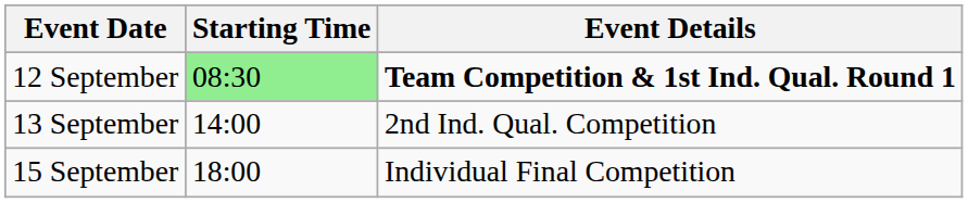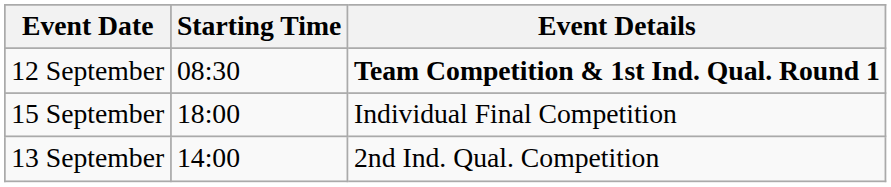 <table class="wikitable">
 <tr>
 <th>Event Date</th>
 <th>Starting Time</th>
 <th>Event Details</th>
 </tr>
 <tr>
 <td>12 September</td>
-<td style="background: lightgreen;">08:30</td>
+<td>08:30</td>
 <td><strong>Team Competition & 1st Ind. Qual. Round 1</strong></td>
+</tr>
+<tr>
+<td>15 September</td>
+<td>18:00</td>
+<td>Individual Final Competition</td>
 </tr>
 <tr>
 <td>13 September</td>
 <td>14:00</td>
 <td>2nd Ind. Qual. Competition</td>
 </tr>
-<tr>
-<td>15 September</td>
-<td>18:00</td>
-<td>Individual Final Competition</td>
-</tr>
 </table>
